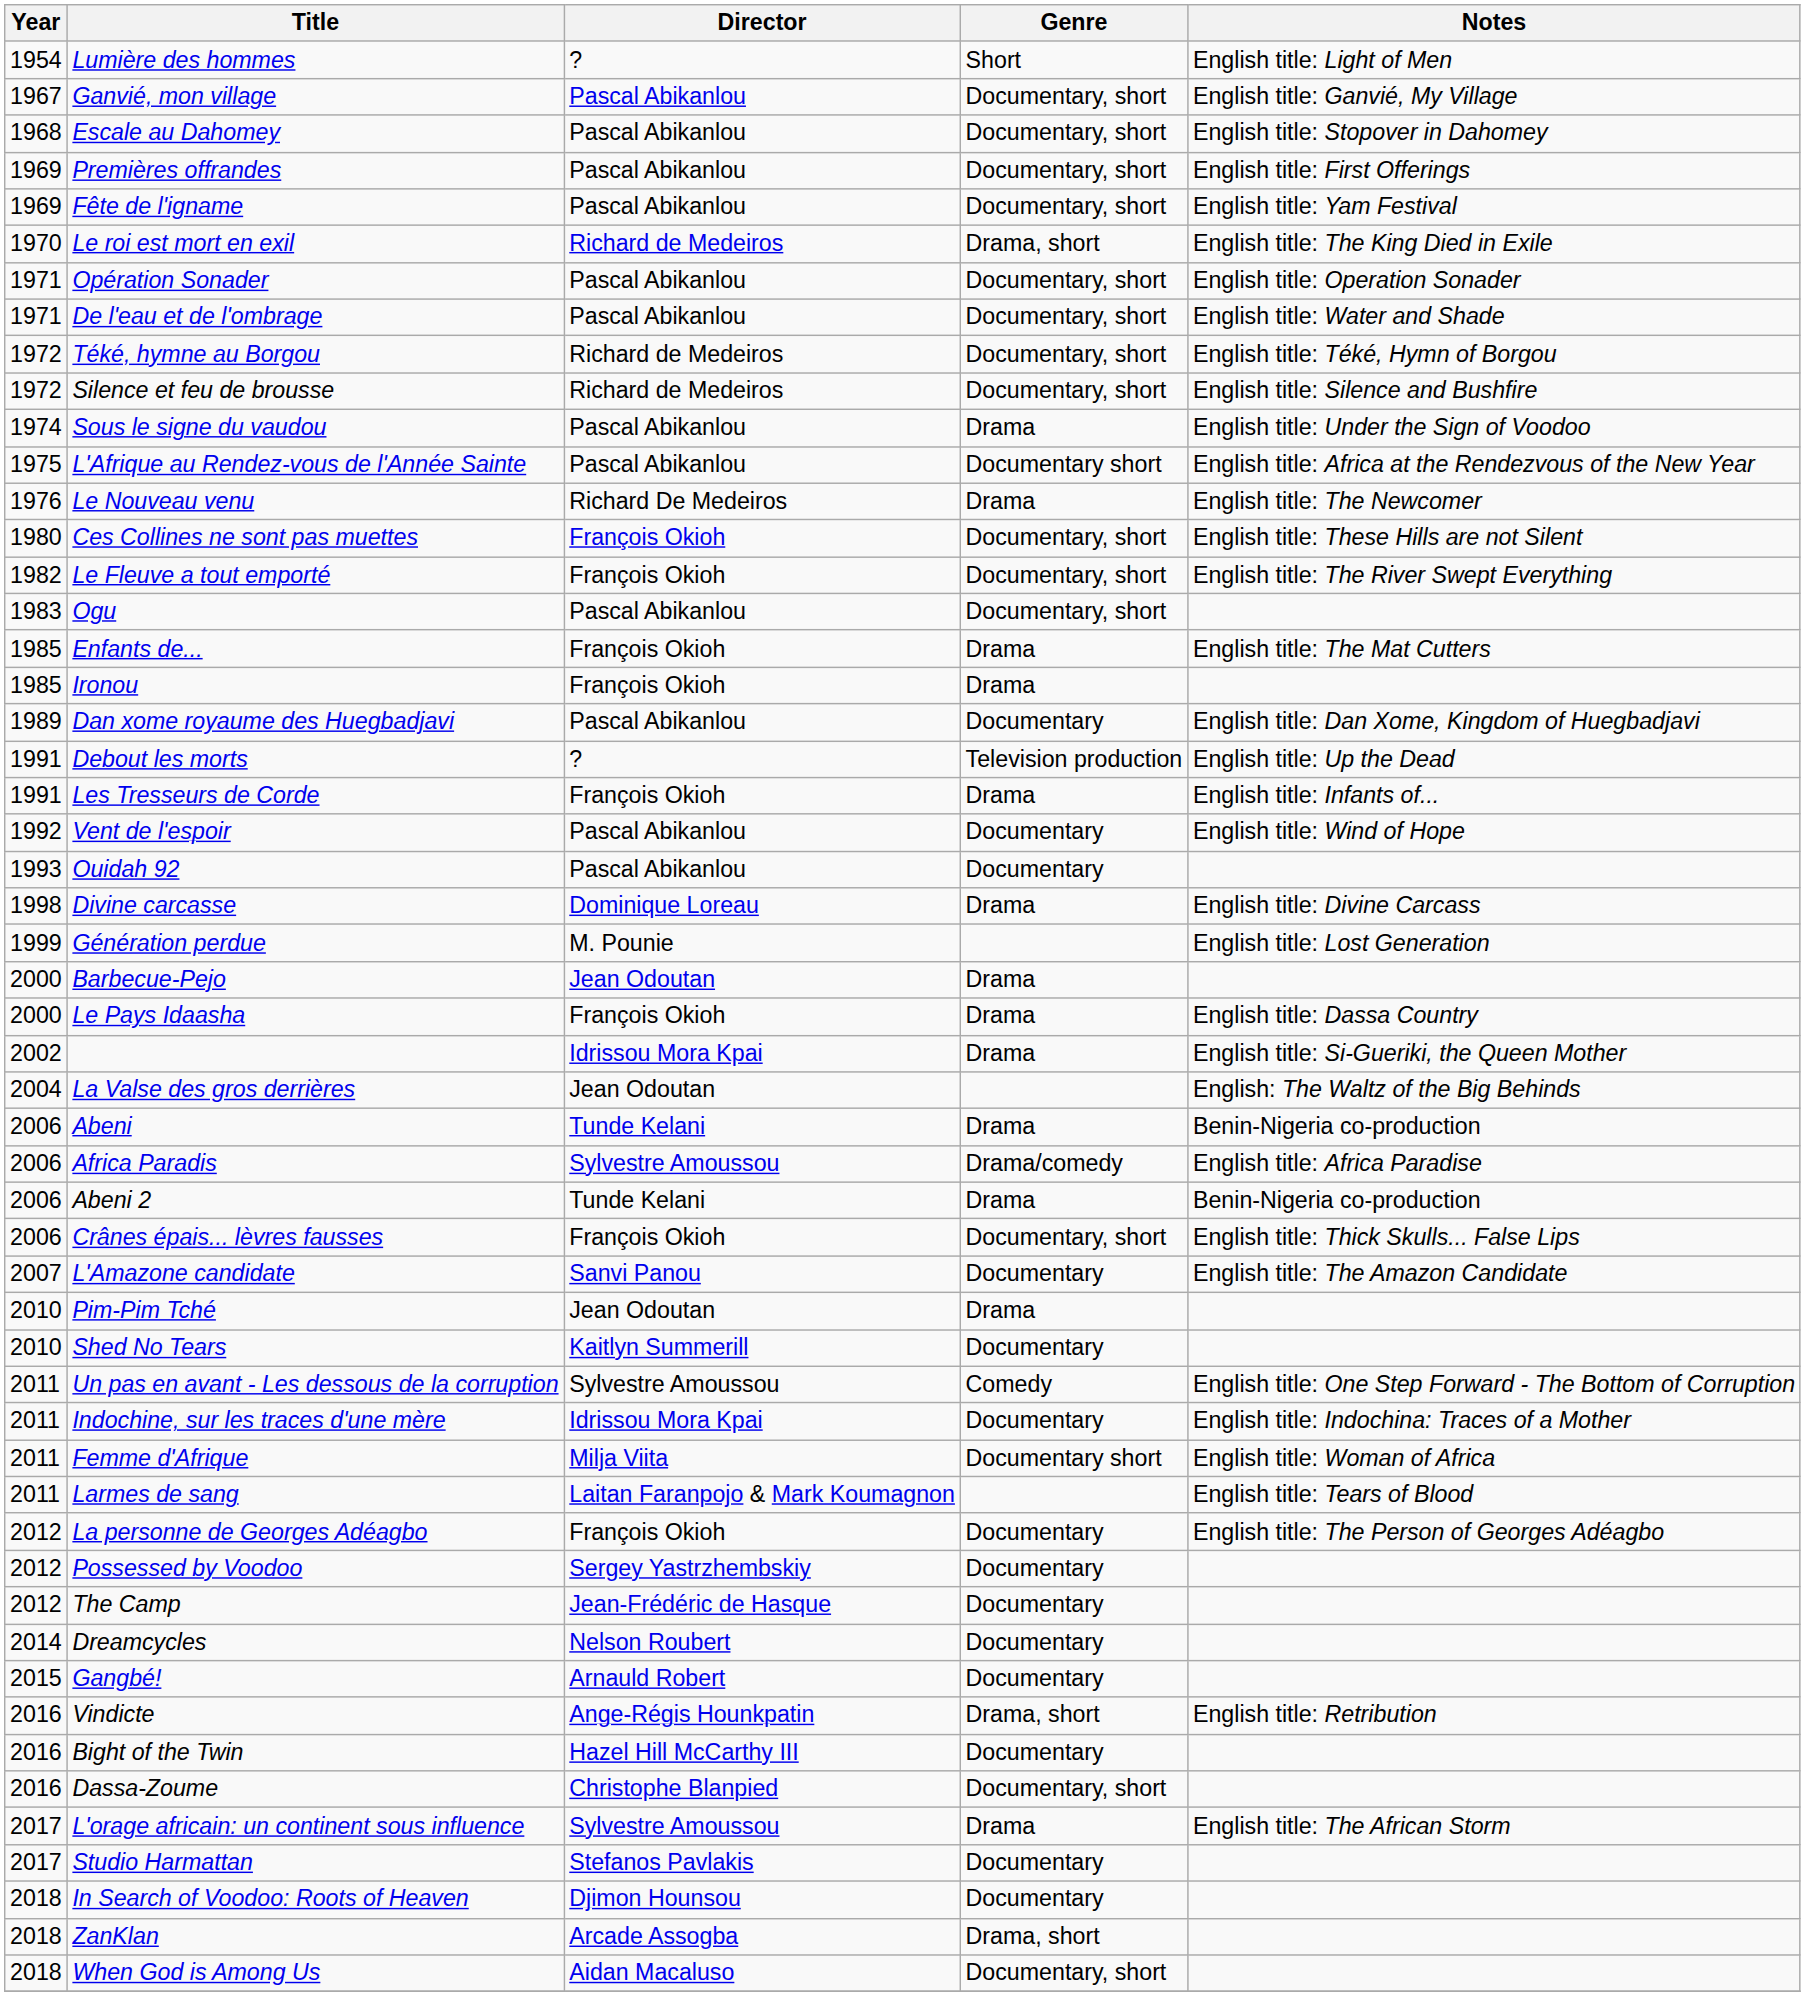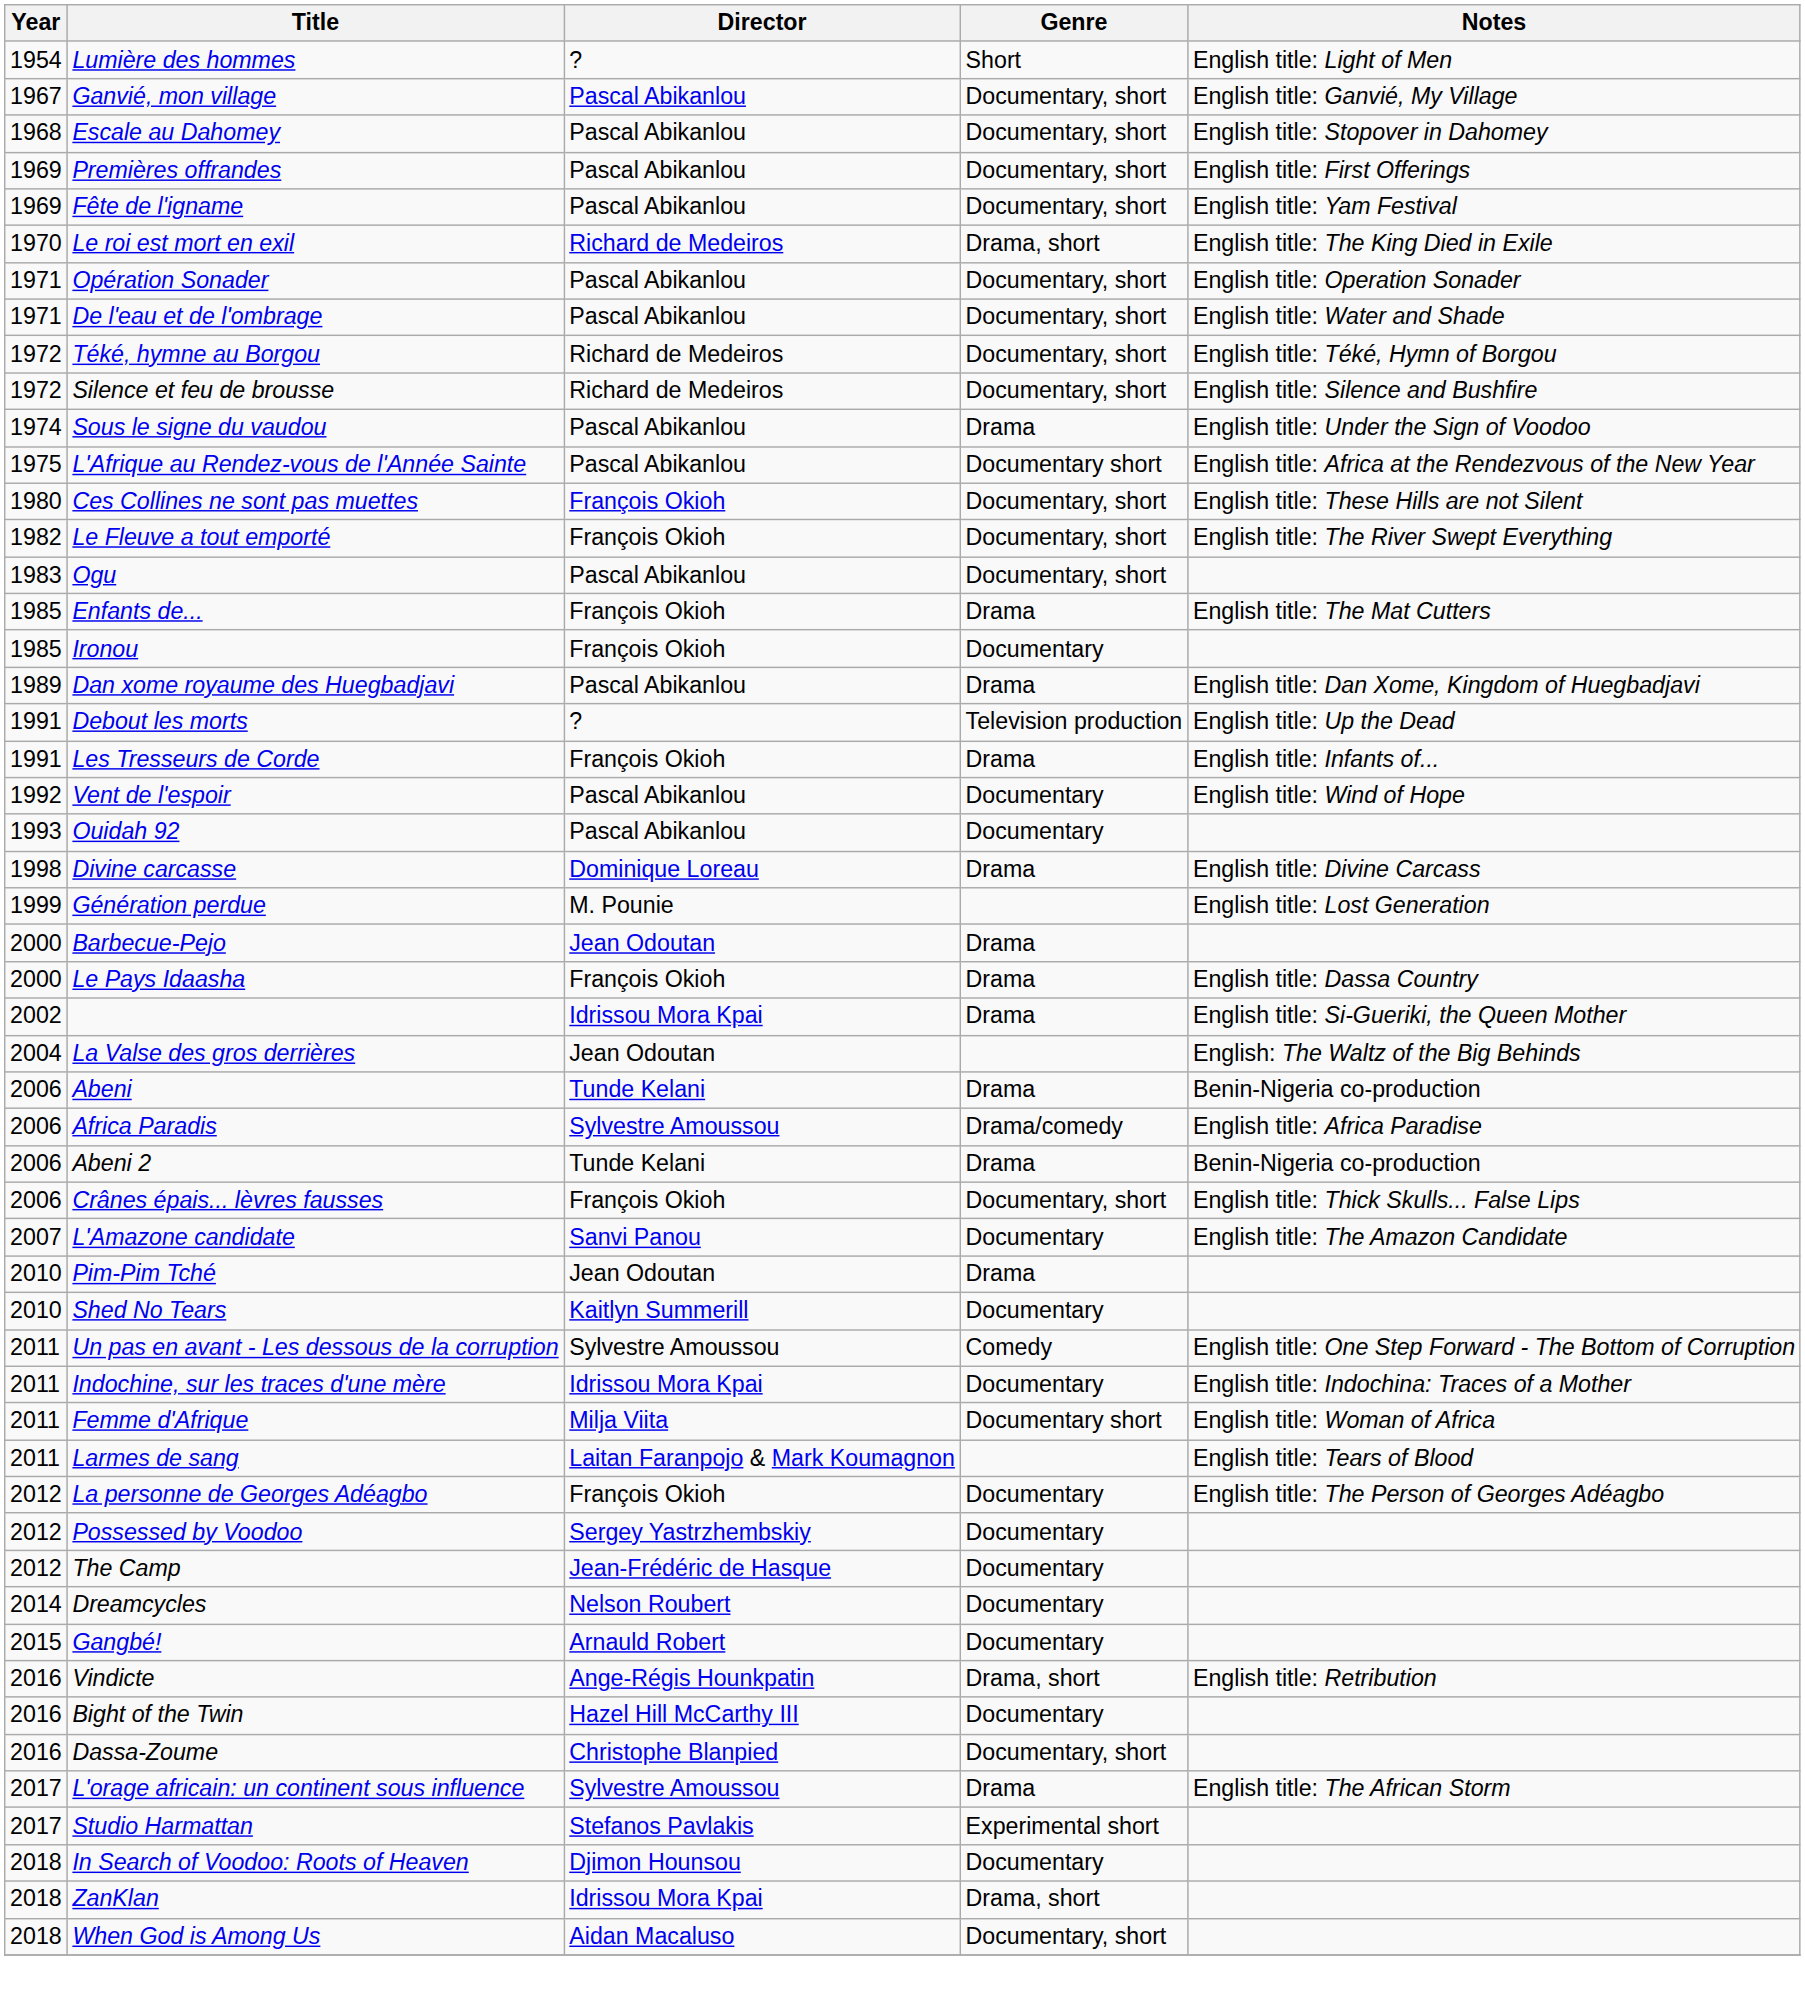 <table class="wikitable sortable">
 <tr>
 <th>Year</th>
 <th>Title</th>
 <th>Director</th>
 <th>Genre</th>
 <th class="unsortable">Notes</th>
 </tr>
 <tr>
 <td>1954</td>
 <td><em><a href='#'>Lumière des hommes</a></em></td>
 <td>?</td>
 <td>Short</td>
 <td>English title: <em>Light of Men</em></td>
 </tr>
 <tr>
 <td>1967</td>
 <td><em><a href='#'>Ganvié, mon village</a></em></td>
 <td><a href='#'>Pascal Abikanlou</a></td>
 <td>Documentary, short</td>
 <td>English title: <em>Ganvié, My Village</em></td>
 </tr>
 <tr>
 <td>1968</td>
 <td><em><a href='#'>Escale au Dahomey</a></em></td>
 <td>Pascal Abikanlou</td>
 <td>Documentary, short</td>
 <td>English title: <em>Stopover in Dahomey</em></td>
 </tr>
 <tr>
 <td>1969</td>
 <td><em><a href='#'>Premières offrandes</a></em></td>
 <td>Pascal Abikanlou</td>
 <td>Documentary, short</td>
 <td>English title: <em>First Offerings</em></td>
 </tr>
 <tr>
 <td>1969</td>
 <td><em><a href='#'>Fête de l'igname</a></em></td>
 <td>Pascal Abikanlou</td>
 <td>Documentary, short</td>
 <td>English title: <em>Yam Festival</em></td>
 </tr>
 <tr>
 <td>1970</td>
 <td><em><a href='#'>Le roi est mort en exil</a></em></td>
 <td><a href='#'>Richard de Medeiros</a></td>
 <td>Drama, short</td>
 <td>English title: <em>The King Died in Exile</em></td>
 </tr>
 <tr>
 <td>1971</td>
 <td><em><a href='#'>Opération Sonader</a></em></td>
 <td>Pascal Abikanlou</td>
 <td>Documentary, short</td>
 <td>English title: <em>Operation Sonader</em></td>
 </tr>
 <tr>
 <td>1971</td>
 <td><em><a href='#'>De l'eau et de l'ombrage</a></em></td>
 <td>Pascal Abikanlou</td>
 <td>Documentary, short</td>
 <td>English title: <em>Water and Shade</em></td>
 </tr>
 <tr>
 <td>1972</td>
 <td><em><a href='#'>Téké, hymne au Borgou</a></em></td>
 <td>Richard de Medeiros</td>
 <td>Documentary, short</td>
 <td>English title: <em>Téké, Hymn of Borgou</em></td>
 </tr>
 <tr>
 <td>1972</td>
 <td><em>Silence et feu de brousse</em></td>
 <td>Richard de Medeiros</td>
 <td>Documentary, short</td>
 <td>English title: <em>Silence and Bushfire</em></td>
 </tr>
 <tr>
 <td>1974</td>
 <td><em><a href='#'>Sous le signe du vaudou</a></em></td>
 <td>Pascal Abikanlou</td>
 <td>Drama</td>
 <td>English title: <em>Under the Sign of Voodoo</em></td>
 </tr>
 <tr>
 <td>1975</td>
 <td><em><a href='#'>L'Afrique au Rendez-vous de l'Année Sainte</a></em></td>
 <td>Pascal Abikanlou</td>
 <td>Documentary short</td>
 <td>English title: <em>Africa at the Rendezvous of the New Year</em></td>
 </tr>
 <tr>
-<td>1976</td>
-<td><em><a href='#'>Le Nouveau venu</a></em></td>
-<td>Richard De Medeiros</td>
-<td>Drama</td>
-<td>English title: <em>The Newcomer</em></td>
-</tr>
-<tr>
 <td>1980</td>
 <td><em><a href='#'>Ces Collines ne sont pas muettes</a></em></td>
 <td><a href='#'>François Okioh</a></td>
 <td>Documentary, short</td>
 <td>English title: <em>These Hills are not Silent</em></td>
 </tr>
 <tr>
 <td>1982</td>
 <td><em><a href='#'>Le Fleuve a tout emporté</a></em></td>
 <td>François Okioh</td>
 <td>Documentary, short</td>
 <td>English title: <em>The River Swept Everything</em></td>
 </tr>
 <tr>
 <td>1983</td>
 <td><em><a href='#'>Ogu</a></em></td>
 <td>Pascal Abikanlou</td>
 <td>Documentary, short</td>
 <td></td>
 </tr>
 <tr>
 <td>1985</td>
 <td><em><a href='#'>Enfants de...</a></em></td>
 <td>François Okioh</td>
 <td>Drama</td>
 <td>English title: <em>The Mat Cutters</em></td>
 </tr>
 <tr>
 <td>1985</td>
 <td><em><a href='#'>Ironou</a></em></td>
 <td>François Okioh</td>
-<td>Drama</td>
+<td>Documentary</td>
 <td></td>
 </tr>
 <tr>
 <td>1989</td>
 <td><em><a href='#'>Dan xome royaume des Huegbadjavi</a></em></td>
 <td>Pascal Abikanlou</td>
-<td>Documentary</td>
+<td>Drama</td>
 <td>English title: <em>Dan Xome, Kingdom of Huegbadjavi</em></td>
 </tr>
 <tr>
 <td>1991</td>
 <td><em><a href='#'>Debout les morts</a></em></td>
 <td>?</td>
 <td>Television production</td>
 <td>English title: <em>Up the Dead</em></td>
 </tr>
 <tr>
 <td>1991</td>
 <td><em><a href='#'>Les Tresseurs de Corde</a></em></td>
 <td>François Okioh</td>
 <td>Drama</td>
 <td>English title: <em>Infants of...</em></td>
 </tr>
 <tr>
 <td>1992</td>
 <td><em><a href='#'>Vent de l'espoir</a></em></td>
 <td>Pascal Abikanlou</td>
 <td>Documentary</td>
 <td>English title: <em>Wind of Hope</em></td>
 </tr>
 <tr>
 <td>1993</td>
 <td><em><a href='#'>Ouidah 92</a></em></td>
 <td>Pascal Abikanlou</td>
 <td>Documentary</td>
 <td></td>
 </tr>
 <tr>
 <td>1998</td>
 <td><em><a href='#'>Divine carcasse</a></em></td>
 <td><a href='#'>Dominique Loreau</a></td>
 <td>Drama</td>
 <td>English title: <em>Divine Carcass</em></td>
 </tr>
 <tr>
 <td>1999</td>
 <td><em><a href='#'>Génération perdue</a></em></td>
 <td>M. Pounie</td>
 <td></td>
 <td>English title: <em>Lost Generation</em></td>
 </tr>
 <tr>
 <td>2000</td>
 <td><em><a href='#'>Barbecue-Pejo</a></em></td>
 <td><a href='#'>Jean Odoutan</a></td>
 <td>Drama</td>
 <td></td>
 </tr>
 <tr>
 <td>2000</td>
 <td><em><a href='#'>Le Pays Idaasha</a></em></td>
 <td>François Okioh</td>
 <td>Drama</td>
 <td>English title: <em>Dassa Country</em></td>
 </tr>
 <tr>
 <td>2002</td>
 <td><em></em></td>
 <td><a href='#'>Idrissou Mora Kpai</a></td>
 <td>Drama</td>
 <td>English title: <em>Si-Gueriki, the Queen Mother</em></td>
 </tr>
 <tr>
 <td>2004</td>
 <td><em><a href='#'>La Valse des gros derrières</a></em></td>
 <td>Jean Odoutan</td>
 <td></td>
 <td>English: <em>The Waltz of the Big Behinds</em></td>
 </tr>
 <tr>
 <td>2006</td>
 <td><em><a href='#'>Abeni</a></em></td>
 <td><a href='#'>Tunde Kelani</a></td>
 <td>Drama</td>
 <td>Benin-Nigeria co-production</td>
 </tr>
 <tr>
 <td>2006</td>
 <td><em><a href='#'>Africa Paradis</a></em></td>
 <td><a href='#'>Sylvestre Amoussou</a></td>
 <td>Drama/comedy</td>
 <td>English title: <em>Africa Paradise</em></td>
 </tr>
 <tr>
 <td>2006</td>
 <td><em>Abeni 2</em></td>
 <td>Tunde Kelani</td>
 <td>Drama</td>
 <td>Benin-Nigeria co-production</td>
 </tr>
 <tr>
 <td>2006</td>
 <td><em><a href='#'>Crânes épais... lèvres fausses</a></em></td>
 <td>François Okioh</td>
 <td>Documentary, short</td>
 <td>English title: <em>Thick Skulls... False Lips</em></td>
 </tr>
 <tr>
 <td>2007</td>
 <td><em><a href='#'>L'Amazone candidate</a></em></td>
 <td><a href='#'>Sanvi Panou</a></td>
 <td>Documentary</td>
 <td>English title: <em>The Amazon Candidate</em></td>
 </tr>
 <tr>
 <td>2010</td>
 <td><em><a href='#'>Pim-Pim Tché</a></em></td>
 <td>Jean Odoutan</td>
 <td>Drama</td>
 <td></td>
 </tr>
 <tr>
 <td>2010</td>
 <td><em><a href='#'>Shed No Tears</a></em></td>
 <td><a href='#'>Kaitlyn Summerill</a></td>
 <td>Documentary</td>
 <td></td>
 </tr>
 <tr>
 <td>2011</td>
 <td><em><a href='#'>Un pas en avant - Les dessous de la corruption</a></em></td>
 <td>Sylvestre Amoussou</td>
 <td>Comedy</td>
 <td>English title: <em>One Step Forward - The Bottom of Corruption</em></td>
 </tr>
 <tr>
 <td>2011</td>
 <td><em><a href='#'>Indochine, sur les traces d'une mère</a></em></td>
 <td><a href='#'>Idrissou Mora Kpai</a></td>
 <td>Documentary</td>
 <td>English title: <em>Indochina: Traces of a Mother</em></td>
 </tr>
 <tr>
 <td>2011</td>
 <td><em><a href='#'>Femme d'Afrique</a></em></td>
 <td><a href='#'>Milja Viita</a></td>
 <td>Documentary short</td>
 <td>English title: <em>Woman of Africa</em></td>
 </tr>
 <tr>
 <td>2011</td>
 <td><em><a href='#'>Larmes de sang</a></em></td>
 <td><a href='#'>Laitan Faranpojo</a> & <a href='#'>Mark Koumagnon</a></td>
 <td></td>
 <td>English title: <em>Tears of Blood</em></td>
 </tr>
 <tr>
 <td>2012</td>
 <td><em><a href='#'>La personne de Georges Adéagbo</a></em></td>
 <td>François Okioh</td>
 <td>Documentary</td>
 <td>English title: <em>The Person of Georges Adéagbo</em></td>
 </tr>
 <tr>
 <td>2012</td>
 <td><em><a href='#'>Possessed by Voodoo</a></em></td>
 <td><a href='#'>Sergey Yastrzhembskiy</a></td>
 <td>Documentary</td>
 <td></td>
 </tr>
 <tr>
 <td>2012</td>
 <td><em>The Camp</em></td>
 <td><a href='#'>Jean-Frédéric de Hasque</a></td>
 <td>Documentary</td>
 <td></td>
 </tr>
 <tr>
 <td>2014</td>
 <td><em>Dreamcycles</em></td>
 <td><a href='#'>Nelson Roubert</a></td>
 <td>Documentary</td>
 <td></td>
 </tr>
 <tr>
 <td>2015</td>
 <td><em><a href='#'>Gangbé!</a></em></td>
 <td><a href='#'>Arnauld Robert</a></td>
 <td>Documentary</td>
 <td></td>
 </tr>
 <tr>
 <td>2016</td>
 <td><em>Vindicte</em></td>
 <td><a href='#'>Ange-Régis Hounkpatin</a></td>
 <td>Drama, short</td>
 <td>English title: <em>Retribution</em></td>
 </tr>
 <tr>
 <td>2016</td>
 <td><em>Bight of the Twin</em></td>
 <td><a href='#'>Hazel Hill McCarthy III</a></td>
 <td>Documentary</td>
 <td></td>
 </tr>
 <tr>
 <td>2016</td>
 <td><em>Dassa-Zoume</em></td>
 <td><a href='#'>Christophe Blanpied</a></td>
 <td>Documentary, short</td>
 <td></td>
 </tr>
 <tr>
 <td>2017</td>
 <td><em><a href='#'>L'orage africain: un continent sous influence</a></em></td>
 <td><a href='#'>Sylvestre Amoussou</a></td>
 <td>Drama</td>
 <td>English title: <em>The African Storm</em></td>
 </tr>
 <tr>
 <td>2017</td>
 <td><em><a href='#'>Studio Harmattan</a></em></td>
 <td><a href='#'>Stefanos Pavlakis</a></td>
-<td>Documentary</td>
+<td>Experimental short</td>
 <td></td>
 </tr>
 <tr>
 <td>2018</td>
 <td><em><a href='#'>In Search of Voodoo: Roots of Heaven</a></em></td>
 <td><a href='#'>Djimon Hounsou</a></td>
 <td>Documentary</td>
 <td></td>
 </tr>
 <tr>
 <td>2018</td>
 <td><em><a href='#'>ZanKlan</a></em></td>
-<td><a href='#'>Arcade Assogba</a></td>
+<td><a href='#'>Idrissou Mora Kpai</a></td>
 <td>Drama, short</td>
 <td></td>
 </tr>
 <tr>
 <td>2018</td>
 <td><em><a href='#'>When God is Among Us</a></em></td>
 <td><a href='#'>Aidan Macaluso</a></td>
 <td>Documentary, short</td>
 <td></td>
 </tr>
 <tr>
 </tr>
 </table>
